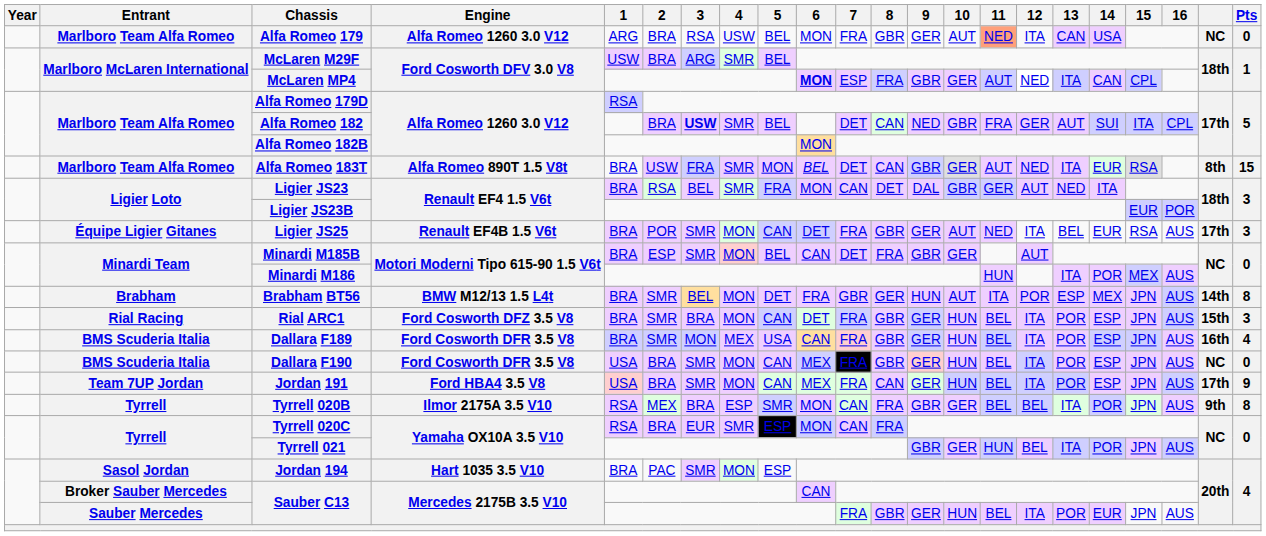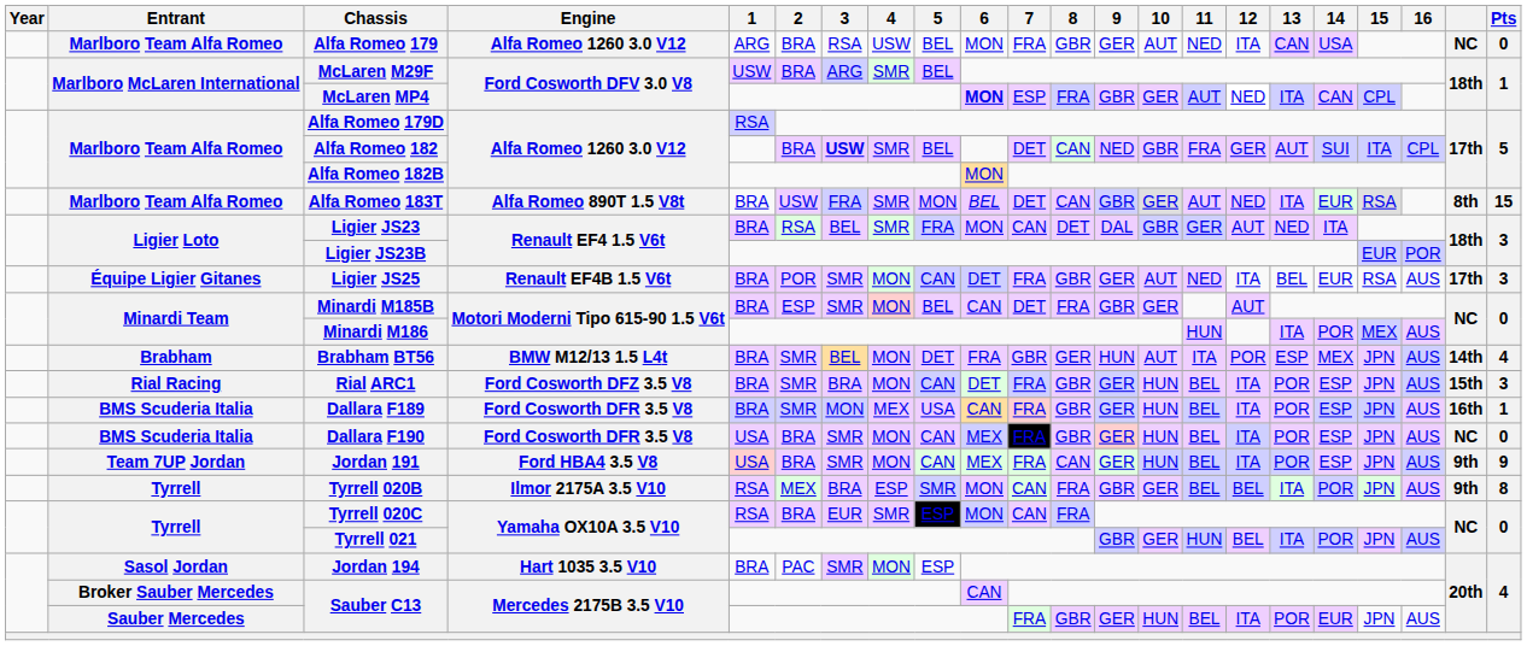 <table class="wikitable" style="text-align:center; font-size:85%">
 <tr>
 <th>Year</th>
 <th>Entrant</th>
 <th>Chassis</th>
 <th>Engine</th>
 <th>1</th>
 <th>2</th>
 <th>3</th>
 <th>4</th>
 <th>5</th>
 <th>6</th>
 <th>7</th>
 <th>8</th>
 <th>9</th>
 <th>10</th>
 <th>11</th>
 <th>12</th>
 <th>13</th>
 <th>14</th>
 <th>15</th>
 <th>16</th>
 <th></th>
 <th><a href='#'>Pts</a></th>
 </tr>
 <tr>
 <td></td>
 <th nowrap><a href='#'>Marlboro</a> <a href='#'>Team Alfa Romeo</a></th>
 <th nowrap><a href='#'>Alfa Romeo</a> <a href='#'>179</a></th>
 <th nowrap><a href='#'>Alfa Romeo</a> 1260 3.0 <a href='#'>V12</a></th>
 <td><a href='#'>ARG</a></td>
 <td><a href='#'>BRA</a></td>
 <td><a href='#'>RSA</a></td>
 <td><a href='#'>USW</a></td>
 <td><a href='#'>BEL</a></td>
 <td><a href='#'>MON</a></td>
 <td><a href='#'>FRA</a></td>
 <td><a href='#'>GBR</a></td>
 <td><a href='#'>GER</a></td>
 <td><a href='#'>AUT</a></td>
-<td style="background: lightsalmon;"><a href='#'>NED</a></td>
+<td><a href='#'>NED</a></td>
 <td><a href='#'>ITA</a></td>
 <td style="background:#efcfff;"><a href='#'>CAN</a><br></td>
 <td style="background:#efcfff;"><a href='#'>USA</a><br></td>
 <td colspan=2></td>
 <th>NC</th>
 <th>0</th>
 </tr>
 <tr>
 <td rowspan=2></td>
 <th rowspan=2 nowrap><a href='#'>Marlboro</a> <a href='#'>McLaren International</a></th>
 <th nowrap><a href='#'>McLaren</a> <a href='#'>M29F</a></th>
 <th rowspan=2 nowrap><a href='#'>Ford Cosworth DFV</a> 3.0 <a href='#'>V8</a></th>
 <td style="background:#efcfff;"><a href='#'>USW</a><br></td>
 <td style="background:#efcfff;"><a href='#'>BRA</a><br></td>
 <td style="background:#cfcfff;"><a href='#'>ARG</a><br></td>
 <td style="background:#dfffdf;"><a href='#'>SMR</a><br></td>
 <td style="background:#efcfff;"><a href='#'>BEL</a><br></td>
 <td colspan=11></td>
 <th rowspan=2>18th</th>
 <th rowspan=2>1</th>
 </tr>
 <tr>
 <th nowrap><a href='#'>McLaren</a> <a href='#'>MP4</a></th>
 <td colspan=5></td>
 <td style="background:#efcfff;"><strong><a href='#'>MON</a><br></strong></td>
 <td style="background:#efcfff;"><a href='#'>ESP</a><br></td>
 <td style="background:#cfcfff;"><a href='#'>FRA</a><br></td>
 <td style="background:#efcfff;"><a href='#'>GBR</a><br></td>
 <td style="background:#efcfff;"><a href='#'>GER</a><br></td>
 <td style="background:#cfcfff;"><a href='#'>AUT</a><br></td>
 <td style="background:white;"><a href='#'>NED</a><br></td>
 <td style="background:#cfcfff;"><a href='#'>ITA</a><br></td>
 <td style="background:#efcfff;"><a href='#'>CAN</a><br></td>
 <td style="background:#cfcfff;"><a href='#'>CPL</a><br></td>
 <td></td>
 </tr>
 <tr>
 <td rowspan=3></td>
 <th rowspan=3 nowrap><a href='#'>Marlboro</a> <a href='#'>Team Alfa Romeo</a></th>
 <th nowrap><a href='#'>Alfa Romeo</a> <a href='#'>179D</a></th>
 <th rowspan=3 nowrap><a href='#'>Alfa Romeo</a> 1260 3.0 <a href='#'>V12</a></th>
 <td style="background:#cfcfff;"><a href='#'>RSA</a><br></td>
 <td colspan=15></td>
 <th rowspan=3>17th</th>
 <th rowspan=3>5</th>
 </tr>
 <tr>
 <th nowrap><a href='#'>Alfa Romeo</a> <a href='#'>182</a></th>
 <td></td>
 <td style="background:#efcfff;"><a href='#'>BRA</a><br></td>
 <td style="background:#efcfff;"><strong><a href='#'>USW</a></strong><br></td>
 <td style="background:#efcfff;"><a href='#'>SMR</a><br></td>
 <td style="background:#efcfff;"><a href='#'>BEL</a><br></td>
 <td></td>
 <td style="background:#efcfff;"><a href='#'>DET</a><br></td>
 <td style="background:#dfffdf;"><a href='#'>CAN</a><br></td>
 <td style="background:#efcfff;"><a href='#'>NED</a><br></td>
 <td style="background:#efcfff;"><a href='#'>GBR</a><br></td>
 <td style="background:#efcfff;"><a href='#'>FRA</a><br></td>
 <td style="background:#efcfff;"><a href='#'>GER</a><br></td>
 <td style="background:#efcfff;"><a href='#'>AUT</a><br></td>
 <td style="background:#cfcfff;"><a href='#'>SUI</a><br></td>
 <td style="background:#cfcfff;"><a href='#'>ITA</a><br></td>
 <td style="background:#cfcfff;"><a href='#'>CPL</a><br></td>
 </tr>
 <tr>
 <th nowrap><a href='#'>Alfa Romeo</a> <a href='#'>182B</a></th>
 <td colspan=5></td>
 <td style="background:#ffdf9f;"><a href='#'>MON</a><br></td>
 <td colspan=10></td>
 </tr>
 <tr>
 <td></td>
 <th nowrap><a href='#'>Marlboro</a> <a href='#'>Team Alfa Romeo</a></th>
 <th nowrap><a href='#'>Alfa Romeo</a> <a href='#'>183T</a></th>
 <th nowrap><a href='#'>Alfa Romeo</a> 890T 1.5 <a href='#'>V8</a><a href='#'>t</a></th>
 <td><a href='#'>BRA</a><br></td>
 <td style="background:#efcfff;"><a href='#'>USW</a><br></td>
 <td style="background:#cfcfff;"><a href='#'>FRA</a><br></td>
 <td style="background:#efcfff;"><a href='#'>SMR</a><br></td>
 <td style="background:#efcfff;"><a href='#'>MON</a><br></td>
 <td style="background:#efcfff;"><em><a href='#'>BEL</a></em><br></td>
 <td style="background:#efcfff;"><a href='#'>DET</a><br></td>
 <td style="background:#efcfff;"><a href='#'>CAN</a><br></td>
 <td style="background:#cfcfff;"><a href='#'>GBR</a><br></td>
 <td style="background:#dfdfdf;"><a href='#'>GER</a><br></td>
 <td style="background:#efcfff;"><a href='#'>AUT</a><br></td>
 <td style="background:#efcfff;"><a href='#'>NED</a><br></td>
 <td style="background:#efcfff;"><a href='#'>ITA</a><br></td>
 <td style="background:#dfffdf;"><a href='#'>EUR</a><br></td>
 <td style="background:#dfdfdf;"><a href='#'>RSA</a><br></td>
 <td></td>
 <th>8th</th>
 <th>15</th>
 </tr>
 <tr>
 <td rowspan=2></td>
 <th rowspan=2 nowrap><a href='#'>Ligier</a> <a href='#'>Loto</a></th>
 <th nowrap><a href='#'>Ligier</a> <a href='#'>JS23</a></th>
 <th rowspan=2 nowrap><a href='#'>Renault</a> EF4 1.5 <a href='#'>V6</a><a href='#'>t</a></th>
 <td style="background:#efcfff;"><a href='#'>BRA</a><br></td>
 <td style="background:#dfffdf;"><a href='#'>RSA</a><br></td>
 <td style="background:#efcfff;"><a href='#'>BEL</a><br></td>
 <td style="background:#dfffdf;"><a href='#'>SMR</a><br></td>
 <td style="background:#cfcfff;"><a href='#'>FRA</a><br></td>
 <td style="background:#efcfff;"><a href='#'>MON</a><br></td>
 <td style="background:#efcfff;"><a href='#'>CAN</a><br></td>
 <td style="background:#efcfff;"><a href='#'>DET</a><br></td>
 <td style="background:#efcfff;"><a href='#'>DAL</a><br></td>
 <td style="background:#cfcfff;"><a href='#'>GBR</a><br></td>
 <td style="background:#cfcfff;"><a href='#'>GER</a><br></td>
 <td style="background:#efcfff;"><a href='#'>AUT</a><br></td>
 <td style="background:#efcfff;"><a href='#'>NED</a><br></td>
 <td style="background:#efcfff;"><a href='#'>ITA</a><br></td>
 <td colspan=2></td>
 <th rowspan=2>18th</th>
 <th rowspan=2>3</th>
 </tr>
 <tr>
 <th nowrap><a href='#'>Ligier</a> <a href='#'>JS23B</a></th>
 <td colspan=14></td>
 <td style="background:#cfcfff;"><a href='#'>EUR</a><br></td>
 <td style="background:#cfcfff;"><a href='#'>POR</a><br></td>
 </tr>
 <tr>
 <td></td>
 <th nowrap><a href='#'>Équipe Ligier</a> <a href='#'>Gitanes</a></th>
 <th nowrap><a href='#'>Ligier</a> <a href='#'>JS25</a></th>
 <th nowrap><a href='#'>Renault</a> EF4B 1.5 <a href='#'>V6</a><a href='#'>t</a></th>
 <td style="background:#efcfff;"><a href='#'>BRA</a><br></td>
 <td style="background:#efcfff;"><a href='#'>POR</a><br></td>
 <td style="background:#efcfff;"><a href='#'>SMR</a><br></td>
 <td style="background:#dfffdf;"><a href='#'>MON</a><br></td>
 <td style="background:#cfcfff;"><a href='#'>CAN</a><br></td>
 <td style="background:#cfcfff;"><a href='#'>DET</a><br></td>
 <td style="background:#efcfff;"><a href='#'>FRA</a><br></td>
 <td style="background:#efcfff;"><a href='#'>GBR</a><br></td>
 <td style="background:#efcfff;"><a href='#'>GER</a><br></td>
 <td style="background:#efcfff;"><a href='#'>AUT</a><br></td>
 <td style="background:#efcfff;"><a href='#'>NED</a><br></td>
 <td><a href='#'>ITA</a></td>
 <td><a href='#'>BEL</a></td>
 <td><a href='#'>EUR</a></td>
 <td><a href='#'>RSA</a></td>
 <td><a href='#'>AUS</a></td>
 <th>17th</th>
 <th>3</th>
 </tr>
 <tr>
 <td rowspan=2></td>
 <th rowspan=2 nowrap><a href='#'>Minardi Team</a></th>
 <th nowrap><a href='#'>Minardi</a> <a href='#'>M185B</a></th>
 <th rowspan=2 nowrap><a href='#'>Motori Moderni</a> Tipo 615-90 1.5 <a href='#'>V6</a><a href='#'>t</a></th>
 <td style="background:#efcfff;"><a href='#'>BRA</a><br></td>
 <td style="background:#efcfff;"><a href='#'>ESP</a><br></td>
 <td style="background:#efcfff;"><a href='#'>SMR</a><br></td>
 <td style="background:#ffcfcf;"><a href='#'>MON</a><br></td>
 <td style="background:#efcfff;"><a href='#'>BEL</a><br></td>
 <td style="background:#efcfff;"><a href='#'>CAN</a><br></td>
 <td style="background:#efcfff;"><a href='#'>DET</a><br></td>
 <td style="background:#efcfff;"><a href='#'>FRA</a><br></td>
 <td style="background:#efcfff;"><a href='#'>GBR</a><br></td>
 <td style="background:#efcfff;"><a href='#'>GER</a><br></td>
 <td></td>
 <td style="background:#efcfff;"><a href='#'>AUT</a><br></td>
 <td colspan=4></td>
 <th rowspan=2>NC</th>
 <th rowspan=2>0</th>
 </tr>
 <tr>
 <th nowrap><a href='#'>Minardi</a> <a href='#'>M186</a></th>
 <td colspan=10></td>
 <td style="background:#efcfff;"><a href='#'>HUN</a><br></td>
 <td></td>
 <td style="background:#efcfff;"><a href='#'>ITA</a><br></td>
 <td style="background:#efcfff;"><a href='#'>POR</a><br></td>
 <td style="background:#cfcfff;"><a href='#'>MEX</a><br></td>
 <td style="background:#efcfff;"><a href='#'>AUS</a><br></td>
 </tr>
 <tr>
 <td></td>
 <th nowrap><a href='#'>Brabham</a></th>
 <th nowrap><a href='#'>Brabham</a> <a href='#'>BT56</a></th>
 <th nowrap><a href='#'>BMW</a>  M12/13 1.5 <a href='#'>L4</a><a href='#'>t</a></th>
 <td style="background:#efcfff;"><a href='#'>BRA</a><br></td>
 <td style="background:#efcfff;"><a href='#'>SMR</a><br></td>
 <td style="background:#ffdf9f;"><a href='#'>BEL</a><br></td>
 <td style="background:#efcfff;"><a href='#'>MON</a><br></td>
 <td style="background:#efcfff;"><a href='#'>DET</a><br></td>
 <td style="background:#efcfff;"><a href='#'>FRA</a><br></td>
 <td style="background:#efcfff;"><a href='#'>GBR</a><br></td>
 <td style="background:#efcfff;"><a href='#'>GER</a><br></td>
 <td style="background:#efcfff;"><a href='#'>HUN</a><br></td>
 <td style="background:#efcfff;"><a href='#'>AUT</a><br></td>
 <td style="background:#efcfff;"><a href='#'>ITA</a><br></td>
 <td style="background:#efcfff;"><a href='#'>POR</a><br></td>
 <td style="background:#efcfff;"><a href='#'>ESP</a><br></td>
 <td style="background:#efcfff;"><a href='#'>MEX</a><br></td>
 <td style="background:#efcfff;"><a href='#'>JPN</a><br></td>
 <td style="background:#cfcfff;"><a href='#'>AUS</a><br></td>
 <th>14th</th>
-<th>8</th>
+<th>4</th>
 </tr>
 <tr>
 <td></td>
 <th nowrap><a href='#'>Rial Racing</a></th>
 <th nowrap><a href='#'>Rial</a> <a href='#'>ARC1</a></th>
 <th nowrap><a href='#'>Ford Cosworth DFZ</a> 3.5 <a href='#'>V8</a></th>
 <td style="background:#efcfff;"><a href='#'>BRA</a><br></td>
 <td style="background:#efcfff;"><a href='#'>SMR</a><br></td>
 <td style="background:#efcfff;"><a href='#'>BRA</a><br></td>
 <td style="background:#efcfff;"><a href='#'>MON</a><br></td>
 <td style="background:#cfcfff;"><a href='#'>CAN</a><br></td>
 <td style="background:#dfffdf;"><a href='#'>DET</a><br></td>
 <td style="background:#cfcfff;"><a href='#'>FRA</a><br></td>
 <td style="background:#efcfff;"><a href='#'>GBR</a><br></td>
 <td style="background:#cfcfff;"><a href='#'>GER</a><br></td>
 <td style="background:#efcfff;"><a href='#'>HUN</a><br></td>
 <td style="background:#efcfff;"><a href='#'>BEL</a><br></td>
 <td style="background:#efcfff;"><a href='#'>ITA</a><br></td>
 <td style="background:#efcfff;"><a href='#'>POR</a><br></td>
 <td style="background:#efcfff;"><a href='#'>ESP</a><br></td>
 <td style="background:#efcfff;"><a href='#'>JPN</a><br></td>
 <td style="background:#cfcfff;"><a href='#'>AUS</a><br></td>
 <th>15th</th>
 <th>3</th>
 </tr>
 <tr>
 <td></td>
 <th nowrap><a href='#'>BMS Scuderia Italia</a></th>
 <th nowrap><a href='#'>Dallara</a> <a href='#'>F189</a></th>
 <th nowrap><a href='#'>Ford Cosworth DFR</a> 3.5 <a href='#'>V8</a></th>
 <td style="background:#cfcfff;"><a href='#'>BRA</a><br></td>
 <td style="background:#cfcfff;"><a href='#'>SMR</a><br></td>
 <td style="background:#cfcfff;"><a href='#'>MON</a><br></td>
 <td style="background:#efcfff;"><a href='#'>MEX</a><br></td>
 <td style="background:#efcfff;"><a href='#'>USA</a><br></td>
 <td style="background:#ffdf9f;"><a href='#'>CAN</a><br></td>
 <td style="background:#ffcfcf;"><a href='#'>FRA</a><br></td>
 <td style="background:#efcfff;"><a href='#'>GBR</a><br></td>
 <td style="background:#cfcfff;"><a href='#'>GER</a><br></td>
 <td style="background:#efcfff;"><a href='#'>HUN</a><br></td>
 <td style="background:#cfcfff;"><a href='#'>BEL</a><br></td>
 <td style="background:#efcfff;"><a href='#'>ITA</a><br></td>
 <td style="background:#efcfff;"><a href='#'>POR</a><br></td>
 <td style="background:#cfcfff;"><a href='#'>ESP</a><br></td>
 <td style="background:#cfcfff;"><a href='#'>JPN</a><br></td>
 <td style="background:#efcfff;"><a href='#'>AUS</a><br></td>
 <th>16th</th>
-<th>4</th>
+<th>1</th>
 </tr>
 <tr>
 <td></td>
 <th nowrap><a href='#'>BMS Scuderia Italia</a></th>
 <th nowrap><a href='#'>Dallara</a> <a href='#'>F190</a></th>
 <th nowrap><a href='#'>Ford Cosworth DFR</a> 3.5 <a href='#'>V8</a></th>
 <td style="background:#efcfff;"><a href='#'>USA</a><br></td>
 <td style="background:#efcfff;"><a href='#'>BRA</a><br></td>
 <td style="background:#efcfff;"><a href='#'>SMR</a><br></td>
 <td style="background:#efcfff;"><a href='#'>MON</a><br></td>
 <td style="background:#efcfff;"><a href='#'>CAN</a><br></td>
 <td style="background:#cfcfff;"><a href='#'>MEX</a><br></td>
 <td style="background:#000; color:#fff;"><a href='#'><span>FRA</span></a><br></td>
 <td style="background:#efcfff;"><a href='#'>GBR</a><br></td>
 <td style="background:#ffcfcf;"><a href='#'>GER</a><br></td>
 <td style="background:#efcfff;"><a href='#'>HUN</a><br></td>
 <td style="background:#efcfff;"><a href='#'>BEL</a><br></td>
 <td style="background:#cfcfff;"><a href='#'>ITA</a><br></td>
 <td style="background:#efcfff;"><a href='#'>POR</a><br></td>
 <td style="background:#efcfff;"><a href='#'>ESP</a><br></td>
 <td style="background:#efcfff;"><a href='#'>JPN</a><br></td>
 <td style="background:#efcfff;"><a href='#'>AUS</a><br></td>
 <th>NC</th>
 <th>0</th>
 </tr>
 <tr>
 <td></td>
 <th nowrap><a href='#'>Team 7UP</a> <a href='#'>Jordan</a></th>
 <th nowrap><a href='#'>Jordan</a> <a href='#'>191</a></th>
 <th nowrap><a href='#'>Ford HBA4</a> 3.5 <a href='#'>V8</a></th>
 <td style="background:#ffcfcf;"><a href='#'>USA</a><br></td>
 <td style="background:#efcfff;"><a href='#'>BRA</a><br></td>
 <td style="background:#efcfff;"><a href='#'>SMR</a><br></td>
 <td style="background:#efcfff;"><a href='#'>MON</a><br></td>
 <td style="background:#dfffdf;"><a href='#'>CAN</a><br></td>
 <td style="background:#dfffdf;"><a href='#'>MEX</a><br></td>
 <td style="background:#dfffdf;"><a href='#'>FRA</a><br></td>
 <td style="background:#efcfff;"><a href='#'>CAN</a><br></td>
 <td style="background:#dfffdf;"><a href='#'>GER</a><br></td>
 <td style="background:#cfcfff;"><a href='#'>HUN</a><br></td>
 <td style="background:#cfcfff;"><a href='#'>BEL</a><br></td>
 <td style="background:#cfcfff;"><a href='#'>ITA</a><br></td>
 <td style="background:#cfcfff;"><a href='#'>POR</a><br></td>
 <td style="background:#efcfff;"><a href='#'>ESP</a><br></td>
 <td style="background:#efcfff;"><a href='#'>JPN</a><br></td>
 <td style="background:#cfcfff;"><a href='#'>AUS</a><br></td>
-<th>17th</th>
+<th>9th</th>
 <th>9</th>
 </tr>
 <tr>
 <td></td>
 <th nowrap><a href='#'>Tyrrell</a></th>
 <th nowrap><a href='#'>Tyrrell</a> <a href='#'>020B</a></th>
 <th nowrap><a href='#'>Ilmor</a> 2175A 3.5 <a href='#'>V10</a></th>
 <td style="background:#efcfff;"><a href='#'>RSA</a><br></td>
 <td style="background:#dfffdf;"><a href='#'>MEX</a><br></td>
 <td style="background:#efcfff;"><a href='#'>BRA</a><br></td>
 <td style="background:#efcfff;"><a href='#'>ESP</a><br></td>
 <td style="background:#cfcfff;"><a href='#'>SMR</a><br></td>
 <td style="background:#efcfff;"><a href='#'>MON</a><br></td>
 <td style="background:#dfffdf;"><a href='#'>CAN</a><br></td>
 <td style="background:#efcfff;"><a href='#'>FRA</a><br></td>
 <td style="background:#efcfff;"><a href='#'>GBR</a><br></td>
 <td style="background:#efcfff;"><a href='#'>GER</a><br></td>
 <td style="background:#cfcfff;"><a href='#'>BEL</a><br></td>
 <td style="background:#cfcfff;"><a href='#'>BEL</a><br></td>
 <td style="background:#dfffdf;"><a href='#'>ITA</a><br></td>
 <td style="background:#cfcfff;"><a href='#'>POR</a><br></td>
 <td style="background:#dfffdf;"><a href='#'>JPN</a><br></td>
 <td style="background:#efcfff;"><a href='#'>AUS</a><br></td>
 <th>9th</th>
 <th>8</th>
 </tr>
 <tr>
 <td rowspan=2></td>
 <th rowspan=2 nowrap><a href='#'>Tyrrell</a></th>
 <th nowrap><a href='#'>Tyrrell</a> <a href='#'>020C</a></th>
 <th rowspan=2 nowrap><a href='#'>Yamaha</a> OX10A 3.5 <a href='#'>V10</a></th>
 <td style="background:#efcfff;"><a href='#'>RSA</a><br></td>
 <td style="background:#efcfff;"><a href='#'>BRA</a><br></td>
 <td style="background:#efcfff;"><a href='#'>EUR</a><br></td>
 <td style="background:#efcfff;"><a href='#'>SMR</a><br></td>
 <td style="background:#000; color:#fff;"><a href='#'><span>ESP</span></a><br></td>
 <td style="background:#cfcfff;"><a href='#'>MON</a><br></td>
 <td style="background:#efcfff;"><a href='#'>CAN</a><br></td>
 <td style="background:#cfcfff;"><a href='#'>FRA</a><br></td>
 <td colspan=8></td>
 <th rowspan=2>NC</th>
 <th rowspan=2>0</th>
 </tr>
 <tr>
 <th nowrap><a href='#'>Tyrrell</a> <a href='#'>021</a></th>
 <td colspan=8></td>
 <td style="background:#cfcfff;"><a href='#'>GBR</a><br></td>
 <td style="background:#efcfff;"><a href='#'>GER</a><br></td>
 <td style="background:#cfcfff;"><a href='#'>HUN</a><br></td>
 <td style="background:#efcfff;"><a href='#'>BEL</a><br></td>
 <td style="background:#cfcfff;"><a href='#'>ITA</a><br></td>
 <td style="background:#cfcfff;"><a href='#'>POR</a><br></td>
 <td style="background:#efcfff;"><a href='#'>JPN</a><br></td>
 <td style="background:#cfcfff;"><a href='#'>AUS</a><br></td>
 </tr>
 <tr>
 <td rowspan=3></td>
 <th nowrap><a href='#'>Sasol</a> <a href='#'>Jordan</a></th>
 <th nowrap><a href='#'>Jordan</a> <a href='#'>194</a></th>
 <th nowrap><a href='#'>Hart</a> 1035 3.5 <a href='#'>V10</a></th>
 <td><a href='#'>BRA</a></td>
 <td><a href='#'>PAC</a></td>
 <td style="background:#efcfff;"><a href='#'>SMR</a><br></td>
 <td style="background:#dfffdf;"><a href='#'>MON</a><br></td>
 <td><a href='#'>ESP</a></td>
 <td colspan=11></td>
 <th rowspan=3>20th</th>
 <th rowspan=3>4</th>
 </tr>
 <tr>
 <th nowrap>Broker <a href='#'>Sauber</a> <a href='#'>Mercedes</a></th>
 <th rowspan=2 nowrap><a href='#'>Sauber</a> <a href='#'>C13</a></th>
 <th rowspan=2 nowrap><a href='#'>Mercedes</a> 2175B 3.5 <a href='#'>V10</a></th>
 <td colspan=5></td>
 <td style="background:#efcfff;"><a href='#'>CAN</a><br></td>
 <td colspan=10></td>
 </tr>
 <tr>
 <th nowrap><a href='#'>Sauber</a> <a href='#'>Mercedes</a></th>
 <td colspan=6></td>
 <td style="background:#dfffdf;"><a href='#'>FRA</a><br></td>
 <td style="background:#efcfff;"><a href='#'>GBR</a><br></td>
 <td style="background:#efcfff;"><a href='#'>GER</a><br></td>
 <td style="background:#efcfff;"><a href='#'>HUN</a><br></td>
 <td style="background:#efcfff;"><a href='#'>BEL</a><br></td>
 <td style="background:#efcfff;"><a href='#'>ITA</a><br></td>
 <td style="background:#efcfff;"><a href='#'>POR</a><br></td>
 <td style="background:#efcfff;"><a href='#'>EUR</a><br></td>
 <td><a href='#'>JPN</a></td>
 <td><a href='#'>AUS</a></td>
 </tr>
 <tr>
 <th colspan="22"></th>
 </tr>
 </table>
